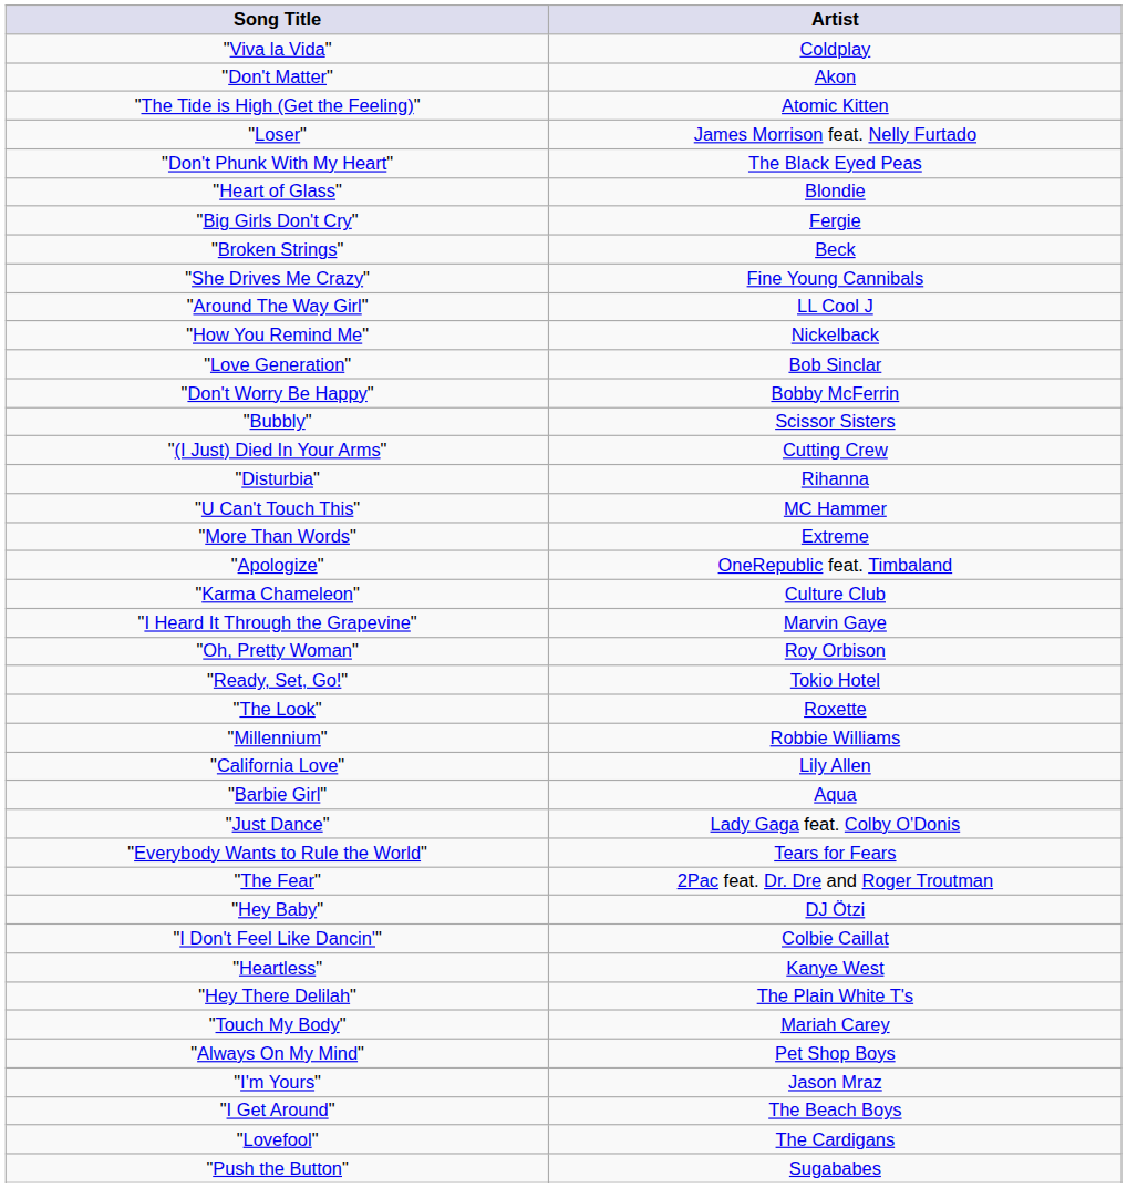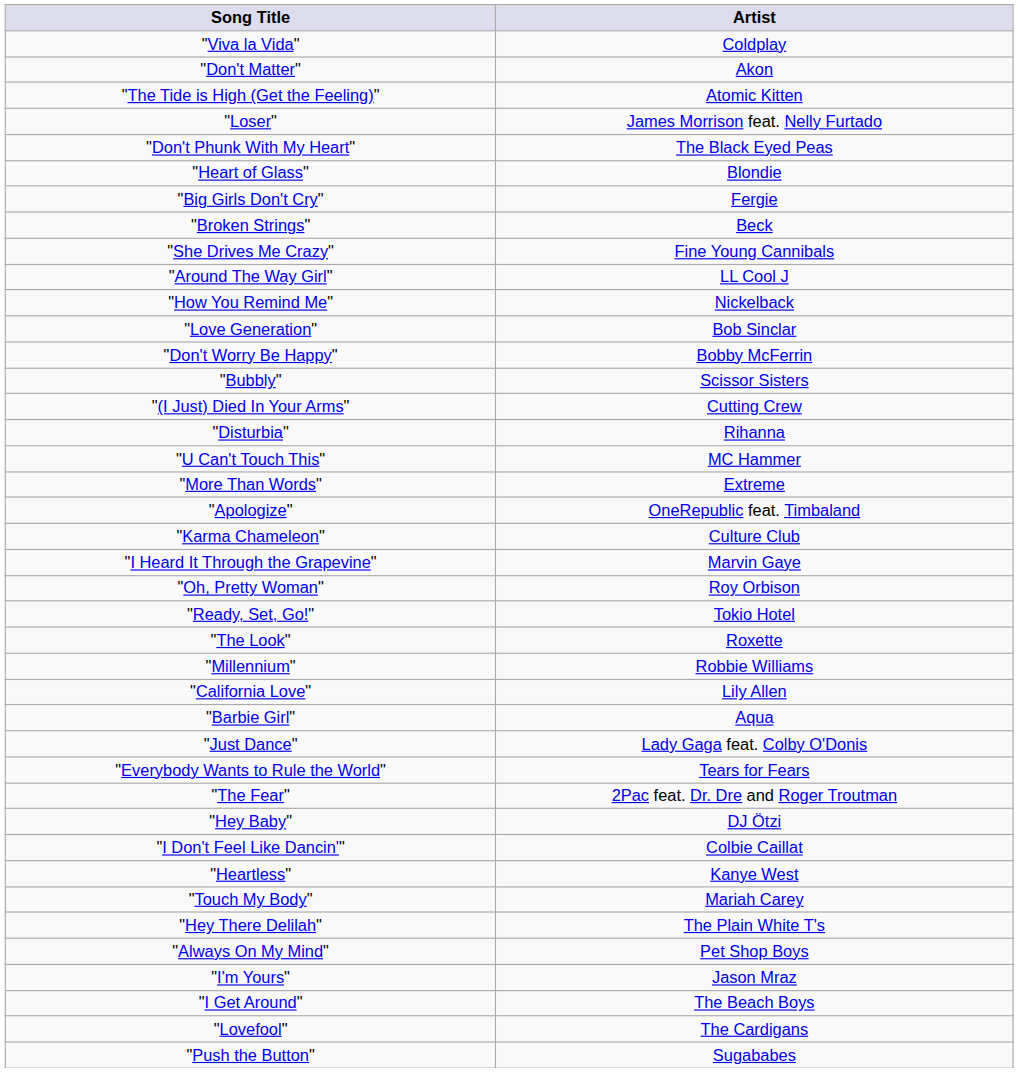 <table class="wikitable sortable" style="font-size:90%; text-align:center; width:70%; margin: 5px;">
 <tr>
 <th style="background:#ddddee;">Song Title</th>
 <th style="background:#ddddee;">Artist</th>
 </tr>
 <tr>
 <td>"<a href='#'>Viva la Vida</a>"</td>
 <td><a href='#'>Coldplay</a></td>
 </tr>
 <tr>
 <td>"<a href='#'>Don't Matter</a>"</td>
 <td><a href='#'>Akon</a></td>
 </tr>
 <tr>
 <td>"<a href='#'>The Tide is High (Get the Feeling)</a>"</td>
 <td><a href='#'>Atomic Kitten</a></td>
 </tr>
 <tr>
 <td>"<a href='#'>Loser</a>"</td>
 <td><a href='#'>James Morrison</a> feat. <a href='#'>Nelly Furtado</a></td>
 </tr>
 <tr>
 <td>"<a href='#'>Don't Phunk With My Heart</a>"</td>
 <td><a href='#'>The Black Eyed Peas</a></td>
 </tr>
 <tr>
 <td>"<a href='#'>Heart of Glass</a>"</td>
 <td><a href='#'>Blondie</a></td>
 </tr>
 <tr>
 <td>"<a href='#'>Big Girls Don't Cry</a>"</td>
 <td><a href='#'>Fergie</a></td>
 </tr>
 <tr>
 <td>"<a href='#'>Broken Strings</a>"</td>
 <td><a href='#'>Beck</a></td>
 </tr>
 <tr>
 <td>"<a href='#'>She Drives Me Crazy</a>"</td>
 <td><a href='#'>Fine Young Cannibals</a></td>
 </tr>
 <tr>
 <td>"<a href='#'>Around The Way Girl</a>"</td>
 <td><a href='#'>LL Cool J</a></td>
 </tr>
 <tr>
 <td>"<a href='#'>How You Remind Me</a>"</td>
 <td><a href='#'>Nickelback</a></td>
 </tr>
 <tr>
 <td>"<a href='#'>Love Generation</a>"</td>
 <td><a href='#'>Bob Sinclar</a></td>
 </tr>
 <tr>
 <td>"<a href='#'>Don't Worry Be Happy</a>"</td>
 <td><a href='#'>Bobby McFerrin</a></td>
 </tr>
 <tr>
 <td>"<a href='#'>Bubbly</a>"</td>
 <td><a href='#'>Scissor Sisters</a></td>
 </tr>
 <tr>
 <td>"<a href='#'>(I Just) Died In Your Arms</a>"</td>
 <td><a href='#'>Cutting Crew</a></td>
 </tr>
 <tr>
 <td>"<a href='#'>Disturbia</a>"</td>
 <td><a href='#'>Rihanna</a></td>
 </tr>
 <tr>
 <td>"<a href='#'>U Can't Touch This</a>"</td>
 <td><a href='#'>MC Hammer</a></td>
 </tr>
 <tr>
 <td>"<a href='#'>More Than Words</a>"</td>
 <td><a href='#'>Extreme</a></td>
 </tr>
 <tr>
 <td>"<a href='#'>Apologize</a>"</td>
 <td><a href='#'>OneRepublic</a> feat. <a href='#'>Timbaland</a></td>
 </tr>
 <tr>
 <td>"<a href='#'>Karma Chameleon</a>"</td>
 <td><a href='#'>Culture Club</a></td>
 </tr>
 <tr>
 <td>"<a href='#'>I Heard It Through the Grapevine</a>"</td>
 <td><a href='#'>Marvin Gaye</a></td>
 </tr>
 <tr>
 <td>"<a href='#'>Oh, Pretty Woman</a>"</td>
 <td><a href='#'>Roy Orbison</a></td>
 </tr>
 <tr>
 <td>"<a href='#'>Ready, Set, Go!</a>"</td>
 <td><a href='#'>Tokio Hotel</a></td>
 </tr>
 <tr>
 <td>"<a href='#'>The Look</a>"</td>
 <td><a href='#'>Roxette</a></td>
 </tr>
 <tr>
 <td>"<a href='#'>Millennium</a>"</td>
 <td><a href='#'>Robbie Williams</a></td>
 </tr>
 <tr>
 <td>"<a href='#'>California Love</a>"</td>
 <td><a href='#'>Lily Allen</a></td>
 </tr>
 <tr>
 <td>"<a href='#'>Barbie Girl</a>"</td>
 <td><a href='#'>Aqua</a></td>
 </tr>
 <tr>
 <td>"<a href='#'>Just Dance</a>"</td>
 <td><a href='#'>Lady Gaga</a> feat. <a href='#'>Colby O'Donis</a></td>
 </tr>
 <tr>
 <td>"<a href='#'>Everybody Wants to Rule the World</a>"</td>
 <td><a href='#'>Tears for Fears</a></td>
 </tr>
 <tr>
 <td>"<a href='#'>The Fear</a>"</td>
 <td><a href='#'>2Pac</a> feat. <a href='#'>Dr. Dre</a> and <a href='#'>Roger Troutman</a></td>
 </tr>
 <tr>
 <td>"<a href='#'>Hey Baby</a>"</td>
 <td><a href='#'>DJ Ötzi</a></td>
 </tr>
 <tr>
 <td>"<a href='#'>I Don't Feel Like Dancin'</a>"</td>
 <td><a href='#'>Colbie Caillat</a></td>
 </tr>
 <tr>
 <td>"<a href='#'>Heartless</a>"</td>
 <td><a href='#'>Kanye West</a></td>
 </tr>
 <tr>
+<td>"<a href='#'>Touch My Body</a>"</td>
+<td><a href='#'>Mariah Carey</a></td>
+</tr>
+<tr>
 <td>"<a href='#'>Hey There Delilah</a>"</td>
 <td><a href='#'>The Plain White T's</a></td>
-</tr>
-<tr>
-<td>"<a href='#'>Touch My Body</a>"</td>
-<td><a href='#'>Mariah Carey</a></td>
 </tr>
 <tr>
 <td>"<a href='#'>Always On My Mind</a>"</td>
 <td><a href='#'>Pet Shop Boys</a></td>
 </tr>
 <tr>
 <td>"<a href='#'>I'm Yours</a>"</td>
 <td><a href='#'>Jason Mraz</a></td>
 </tr>
 <tr>
 <td>"<a href='#'>I Get Around</a>"</td>
 <td><a href='#'>The Beach Boys</a></td>
 </tr>
 <tr>
 <td>"<a href='#'>Lovefool</a>"</td>
 <td><a href='#'>The Cardigans</a></td>
 </tr>
 <tr>
 <td>"<a href='#'>Push the Button</a>"</td>
 <td><a href='#'>Sugababes</a></td>
 </tr>
 </table>
